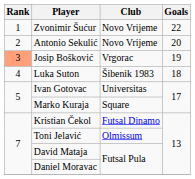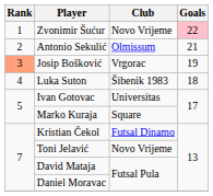 <table class="wikitable" style="text-align:center">
 <tr>
 <th>Rank</th>
 <th>Player</th>
 <th>Club</th>
 <th>Goals</th>
 </tr>
 <tr>
 <td>1</td>
 <td align="left">Zvonimir Šućur</td>
 <td align="left">Novo Vrijeme</td>
-<td>22</td>
+<td style="background: pink;">22</td>
 </tr>
 <tr>
 <td>2</td>
 <td align="left">Antonio Sekulić</td>
-<td align="left">Novo Vrijeme</td>
-<td>20</td>
+<td align="left"><a href='#'>Olmissum</a></td>
+<td>21</td>
 </tr>
 <tr>
 <td style="background: lightsalmon;">3</td>
 <td align="left">Josip Bošković</td>
 <td align="left">Vrgorac</td>
 <td>19</td>
 </tr>
 <tr>
 <td>4</td>
 <td align="left">Luka Suton</td>
 <td align="left">Šibenik 1983</td>
 <td>18</td>
 </tr>
 <tr>
 <td rowspan="2">5</td>
 <td align="left">Ivan Gotovac</td>
 <td align="left">Universitas</td>
 <td rowspan="2">17</td>
 </tr>
 <tr>
 <td align="left">Marko Kuraja</td>
 <td align="left">Square</td>
 </tr>
 <tr>
 <td rowspan="4">7</td>
 <td align="left">Kristian Čekol</td>
 <td><a href='#'>Futsal Dinamo</a></td>
 <td rowspan="4">13</td>
 </tr>
 <tr>
 <td align="left">Toni Jelavić</td>
-<td align="left"><a href='#'>Olmissum</a></td>
+<td align="left">Novo Vrijeme</td>
 </tr>
 <tr>
 <td align="left">David Mataja</td>
 <td rowspan="2" align="left">Futsal Pula</td>
 </tr>
 <tr>
 <td align="left">Daniel Moravac</td>
 </tr>
 <tr>
 </tr>
 </table>
